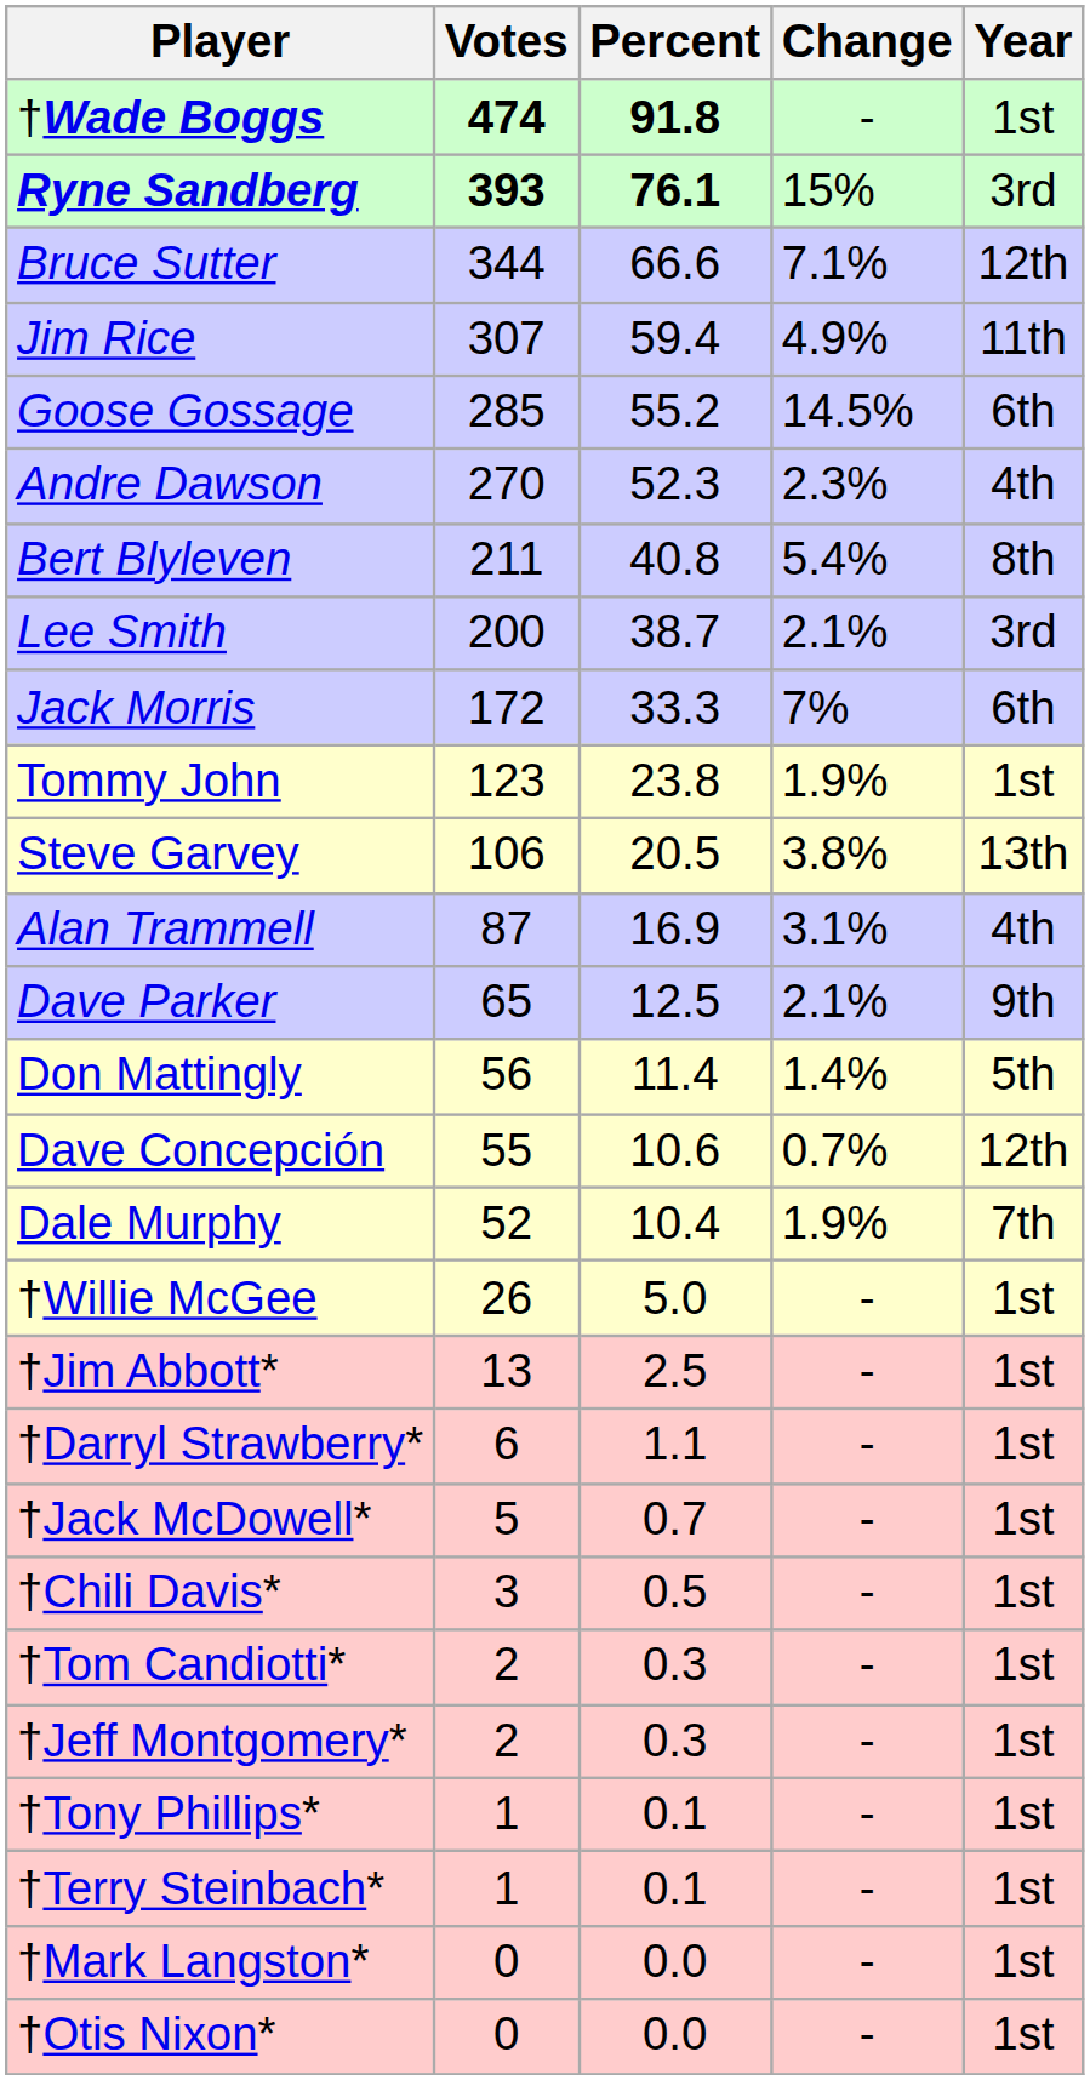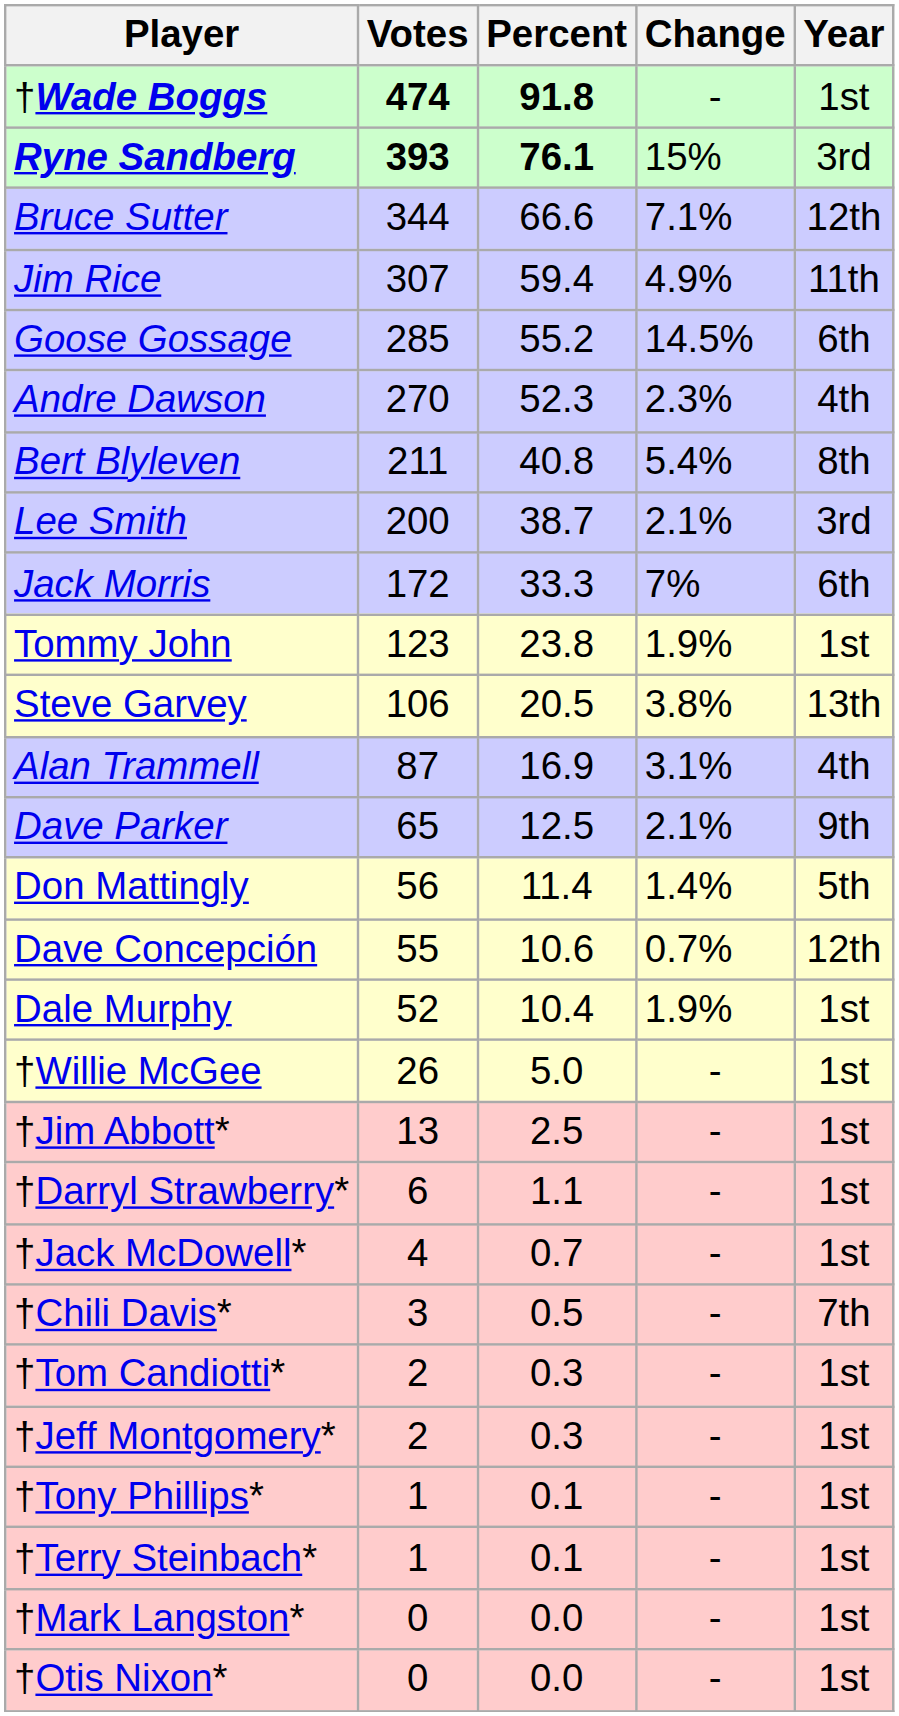 <table class="wikitable sortable">
 <tr>
 <th>Player</th>
 <th>Votes</th>
 <th>Percent</th>
 <th>Change</th>
 <th>Year</th>
 </tr>
 <tr bgcolor="#ccffcc">
 <td>†<strong><em><a href='#'>Wade Boggs</a></em></strong></td>
 <td align=center><strong>474</strong></td>
 <td align=center><strong>91.8</strong></td>
 <td align=center>-</td>
 <td align="center">1st</td>
 </tr>
 <tr bgcolor="#ccffcc">
 <td><strong><em><a href='#'>Ryne Sandberg</a></em></strong></td>
 <td align=center><strong>393</strong></td>
 <td align=center><strong>76.1</strong></td>
 <td align="left"> 15%</td>
 <td align="center">3rd</td>
 </tr>
 <tr bgcolor="#ccccff">
 <td><em><a href='#'>Bruce Sutter</a></em></td>
 <td align=center>344</td>
 <td align=center>66.6</td>
 <td align="left"> 7.1%</td>
 <td align="center">12th</td>
 </tr>
 <tr bgcolor="#ccccff">
 <td><em><a href='#'>Jim Rice</a></em></td>
 <td align=center>307</td>
 <td align=center>59.4</td>
 <td align="left"> 4.9%</td>
 <td align="center">11th</td>
 </tr>
 <tr bgcolor="#ccccff">
 <td><em><a href='#'>Goose Gossage</a></em></td>
 <td align=center>285</td>
 <td align=center>55.2</td>
 <td align="left"> 14.5%</td>
 <td align="center">6th</td>
 </tr>
 <tr bgcolor="#ccccff">
 <td><em><a href='#'>Andre Dawson</a></em></td>
 <td align=center>270</td>
 <td align=center>52.3</td>
 <td align="left"> 2.3%</td>
 <td align="center">4th</td>
 </tr>
 <tr bgcolor="#ccccff">
 <td><em><a href='#'>Bert Blyleven</a></em></td>
 <td align=center>211</td>
 <td align=center>40.8</td>
 <td align="left"> 5.4%</td>
 <td align="center">8th</td>
 </tr>
 <tr bgcolor="#ccccff">
 <td><em><a href='#'>Lee Smith</a></em></td>
 <td align=center>200</td>
 <td align=center>38.7</td>
 <td align="left"> 2.1%</td>
 <td align="center">3rd</td>
 </tr>
 <tr bgcolor="#ccccff">
 <td><em><a href='#'>Jack Morris</a></em></td>
 <td align=center>172</td>
 <td align=center>33.3</td>
 <td align="left"> 7%</td>
 <td align="center">6th</td>
 </tr>
 <tr bgcolor="#ffffcc">
 <td><a href='#'>Tommy John</a></td>
 <td align=center>123</td>
 <td align=center>23.8</td>
 <td align="left"> 1.9%</td>
 <td align="center">1st</td>
 </tr>
 <tr bgcolor="#ffffcc">
 <td><a href='#'>Steve Garvey</a></td>
 <td align=center>106</td>
 <td align=center>20.5</td>
 <td align="left"> 3.8%</td>
 <td align="center">13th</td>
 </tr>
 <tr bgcolor="#ccccff">
 <td><em><a href='#'>Alan Trammell</a></em></td>
 <td align=center>87</td>
 <td align=center>16.9</td>
 <td align="left"> 3.1%</td>
 <td align="center">4th</td>
 </tr>
 <tr bgcolor="#ccccff">
 <td><em><a href='#'>Dave Parker</a></em></td>
 <td align=center>65</td>
 <td align=center>12.5</td>
 <td align="left"> 2.1%</td>
 <td align="center">9th</td>
 </tr>
 <tr bgcolor="#ffffcc">
 <td><a href='#'>Don Mattingly</a></td>
 <td align=center>56</td>
 <td align=center>11.4</td>
 <td align="left"> 1.4%</td>
 <td align="center">5th</td>
 </tr>
 <tr bgcolor="#ffffcc">
 <td><a href='#'>Dave Concepción</a></td>
 <td align=center>55</td>
 <td align=center>10.6</td>
 <td align="left"> 0.7%</td>
 <td align="center">12th</td>
 </tr>
 <tr bgcolor="#ffffcc">
 <td><a href='#'>Dale Murphy</a></td>
 <td align=center>52</td>
 <td align=center>10.4</td>
 <td align="left"> 1.9%</td>
-<td align="center">7th</td>
+<td align="center">1st</td>
 </tr>
 <tr bgcolor="#ffffcc">
 <td>†<a href='#'>Willie McGee</a></td>
 <td align=center>26</td>
 <td align=center>5.0</td>
 <td align=center>-</td>
 <td align="center">1st</td>
 </tr>
 <tr bgcolor="#ffcccc">
 <td>†<a href='#'>Jim Abbott</a>*</td>
 <td align=center>13</td>
 <td align=center>2.5</td>
 <td align=center>-</td>
 <td align="center">1st</td>
 </tr>
 <tr bgcolor="#ffcccc">
 <td>†<a href='#'>Darryl Strawberry</a>*</td>
 <td align=center>6</td>
 <td align=center>1.1</td>
 <td align=center>-</td>
 <td align="center">1st</td>
 </tr>
 <tr bgcolor="#ffcccc">
 <td>†<a href='#'>Jack McDowell</a>*</td>
-<td align=center>5</td>
+<td align=center>4</td>
 <td align=center>0.7</td>
 <td align=center>-</td>
 <td align="center">1st</td>
 </tr>
 <tr bgcolor="#ffcccc">
 <td>†<a href='#'>Chili Davis</a>*</td>
 <td align=center>3</td>
 <td align=center>0.5</td>
 <td align=center>-</td>
-<td align="center">1st</td>
+<td align="center">7th</td>
 </tr>
 <tr bgcolor="#ffcccc">
 <td>†<a href='#'>Tom Candiotti</a>*</td>
 <td align=center>2</td>
 <td align=center>0.3</td>
 <td align=center>-</td>
 <td align="center">1st</td>
 </tr>
 <tr bgcolor="#ffcccc">
 <td>†<a href='#'>Jeff Montgomery</a>*</td>
 <td align=center>2</td>
 <td align=center>0.3</td>
 <td align=center>-</td>
 <td align="center">1st</td>
 </tr>
 <tr bgcolor="#ffcccc">
 <td>†<a href='#'>Tony Phillips</a>*</td>
 <td align=center>1</td>
 <td align=center>0.1</td>
 <td align=center>-</td>
 <td align="center">1st</td>
 </tr>
 <tr bgcolor="#ffcccc">
 <td>†<a href='#'>Terry Steinbach</a>*</td>
 <td align=center>1</td>
 <td align=center>0.1</td>
 <td align=center>-</td>
 <td align="center">1st</td>
 </tr>
 <tr bgcolor="#ffcccc">
 <td>†<a href='#'>Mark Langston</a>*</td>
 <td align=center>0</td>
 <td align=center>0.0</td>
 <td align=center>-</td>
 <td align="center">1st</td>
 </tr>
 <tr bgcolor="#ffcccc">
 <td>†<a href='#'>Otis Nixon</a>*</td>
 <td align=center>0</td>
 <td align=center>0.0</td>
 <td align=center>-</td>
 <td align="center">1st</td>
 </tr>
 <tr>
 </tr>
 </table>
